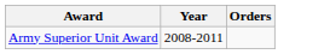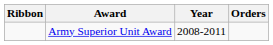 <table class="wikitable">
 <tr>
+<th>Ribbon</th>
 <th>Award</th>
 <th>Year</th>
 <th>Orders</th>
 </tr>
 <tr>
+<td></td>
 <td><a href='#'>Army Superior Unit Award</a></td>
 <td>2008-2011</td>
 <td></td>
 </tr>
 </table>
